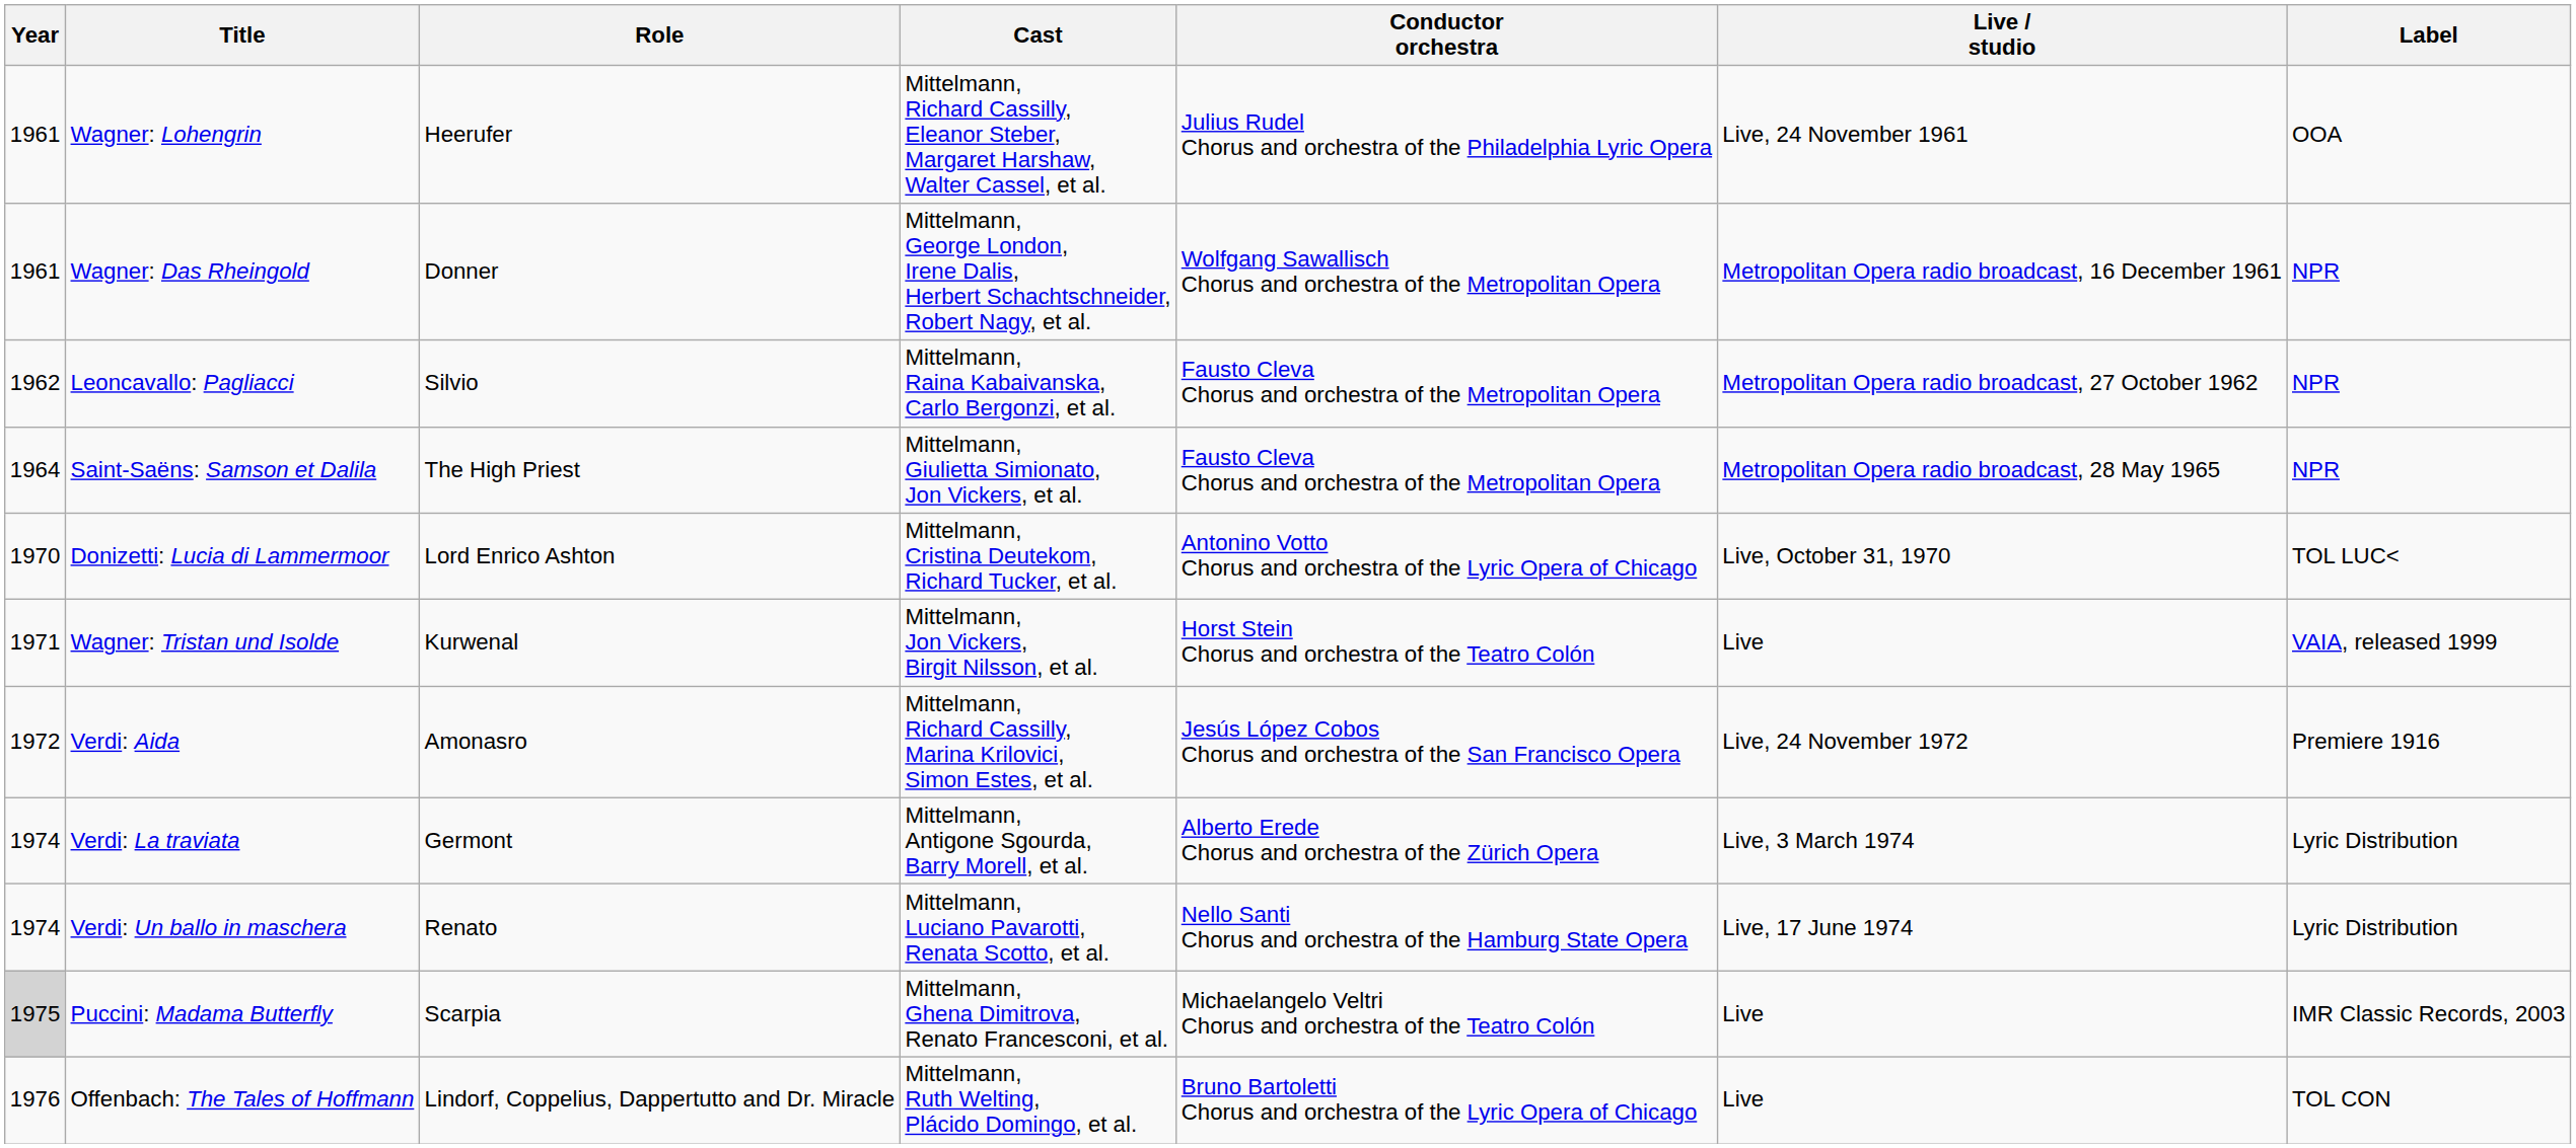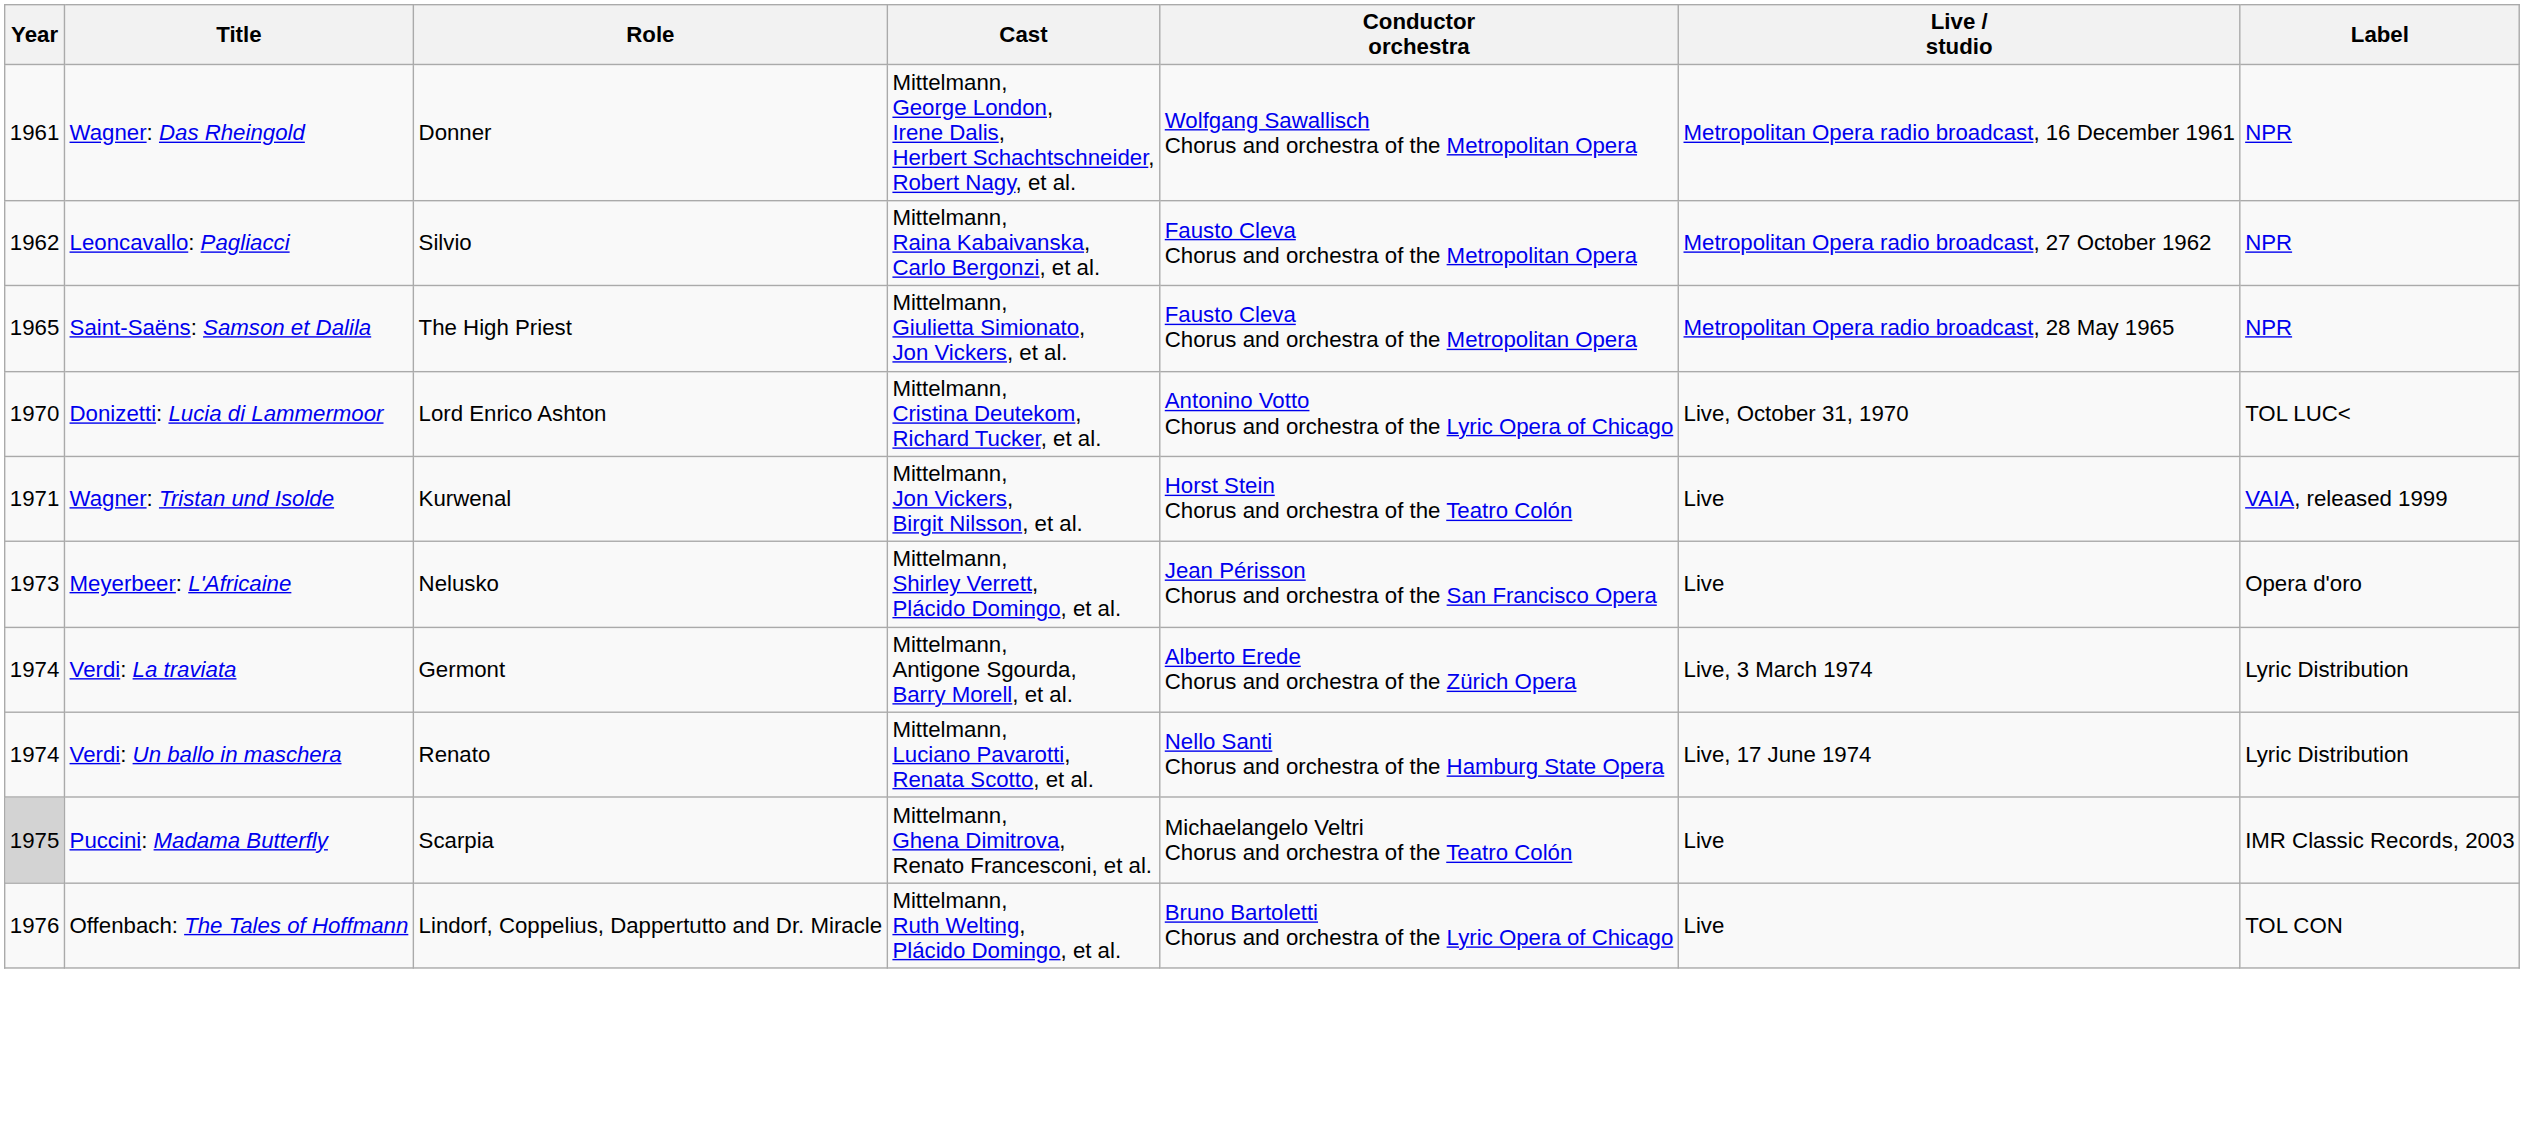 <table class="wikitable">
 <tr>
 <th>Year</th>
 <th>Title</th>
 <th>Role</th>
 <th>Cast</th>
 <th>Conductor<br>orchestra</th>
 <th>Live /<br>studio</th>
 <th>Label</th>
-</tr>
-<tr>
-<td>1961</td>
-<td><a href='#'>Wagner</a>: <em><a href='#'>Lohengrin</a></em></td>
-<td>Heerufer</td>
-<td>Mittelmann,<br><a href='#'>Richard Cassilly</a>,<br><a href='#'>Eleanor Steber</a>,<br><a href='#'>Margaret Harshaw</a>,<br> <a href='#'>Walter Cassel</a>, et al.</td>
-<td><a href='#'>Julius Rudel</a><br>Chorus and orchestra of the <a href='#'>Philadelphia Lyric Opera</a></td>
-<td>Live, 24 November 1961</td>
-<td>OOA</td>
 </tr>
 <tr>
 <td>1961</td>
 <td><a href='#'>Wagner</a>: <em><a href='#'>Das Rheingold</a></em></td>
 <td>Donner</td>
 <td>Mittelmann,<br><a href='#'>George London</a>,<br><a href='#'>Irene Dalis</a>,<br><a href='#'>Herbert Schachtschneider</a>,<br> <a href='#'>Robert Nagy</a>, et al.</td>
 <td><a href='#'>Wolfgang Sawallisch</a><br>Chorus and orchestra of the <a href='#'>Metropolitan Opera</a></td>
 <td><a href='#'>Metropolitan Opera radio broadcast</a>, 16 December 1961</td>
 <td><a href='#'>NPR</a></td>
 </tr>
 <tr>
 <td>1962</td>
 <td><a href='#'>Leoncavallo</a>: <em><a href='#'>Pagliacci</a></em></td>
 <td>Silvio</td>
 <td>Mittelmann,<br><a href='#'>Raina Kabaivanska</a>,<br> <a href='#'>Carlo Bergonzi</a>, et al.</td>
 <td><a href='#'>Fausto Cleva</a><br>Chorus and orchestra of the <a href='#'>Metropolitan Opera</a></td>
 <td><a href='#'>Metropolitan Opera radio broadcast</a>, 27 October 1962</td>
 <td><a href='#'>NPR</a></td>
 </tr>
 <tr>
-<td>1964</td>
+<td>1965</td>
 <td><a href='#'>Saint-Saëns</a>: <em><a href='#'>Samson et Dalila</a></em></td>
 <td>The High Priest</td>
 <td>Mittelmann,<br> <a href='#'>Giulietta Simionato</a>,<br> <a href='#'>Jon Vickers</a>, et al.</td>
 <td><a href='#'>Fausto Cleva</a><br>Chorus and orchestra of the <a href='#'>Metropolitan Opera</a></td>
 <td><a href='#'>Metropolitan Opera radio broadcast</a>, 28 May 1965</td>
 <td><a href='#'>NPR</a></td>
 </tr>
 <tr>
 <td>1970</td>
 <td><a href='#'>Donizetti</a>: <em><a href='#'>Lucia di Lammermoor</a></em></td>
 <td>Lord Enrico Ashton</td>
 <td>Mittelmann,<br><a href='#'>Cristina Deutekom</a>,<br><a href='#'>Richard Tucker</a>, et al.</td>
 <td><a href='#'>Antonino Votto</a><br>Chorus and orchestra of the <a href='#'>Lyric Opera of Chicago</a></td>
 <td>Live, October 31, 1970</td>
 <td>TOL LUC<</td>
 </tr>
 <tr>
 <td>1971</td>
 <td><a href='#'>Wagner</a>: <em><a href='#'>Tristan und Isolde</a></em></td>
 <td>Kurwenal</td>
 <td>Mittelmann,<br><a href='#'>Jon Vickers</a>,<br><a href='#'>Birgit Nilsson</a>, et al.</td>
 <td><a href='#'>Horst Stein</a><br>Chorus and orchestra of the <a href='#'>Teatro Colón</a></td>
 <td>Live</td>
 <td><a href='#'>VAIA</a>, released 1999</td>
 </tr>
 <tr>
-<td>1972</td>
-<td><a href='#'>Verdi</a>: <em><a href='#'>Aida</a></em></td>
-<td>Amonasro</td>
-<td>Mittelmann,<br><a href='#'>Richard Cassilly</a>,<br><a href='#'>Marina Krilovici</a>, <br> <a href='#'>Simon Estes</a>, et al.</td>
-<td><a href='#'>Jesús López Cobos</a><br>Chorus and orchestra of the <a href='#'>San Francisco Opera</a></td>
-<td>Live, 24 November 1972</td>
-<td>Premiere 1916</td>
+<td>1973</td>
+<td><a href='#'>Meyerbeer</a>: <em><a href='#'>L'Africaine</a></em></td>
+<td>Nelusko</td>
+<td>Mittelmann,<br><a href='#'>Shirley Verrett</a>,<br><a href='#'>Plácido Domingo</a>, et al.</td>
+<td><a href='#'>Jean Périsson</a><br>Chorus and orchestra of the <a href='#'>San Francisco Opera</a></td>
+<td>Live</td>
+<td>Opera d'oro</td>
 </tr>
 <tr>
 <td>1974</td>
 <td><a href='#'>Verdi</a>: <em><a href='#'>La traviata</a></em></td>
 <td>Germont</td>
 <td>Mittelmann,<br>Antigone Sgourda,<br><a href='#'>Barry Morell</a>, et al.</td>
 <td><a href='#'>Alberto Erede</a><br>Chorus and orchestra of the <a href='#'>Zürich Opera</a></td>
 <td>Live, 3 March 1974</td>
 <td>Lyric Distribution</td>
 </tr>
 <tr>
 <td>1974</td>
 <td><a href='#'>Verdi</a>: <em><a href='#'>Un ballo in maschera</a></em></td>
 <td>Renato</td>
 <td>Mittelmann,<br> <a href='#'>Luciano Pavarotti</a>,<br> <a href='#'>Renata Scotto</a>, et al.</td>
 <td><a href='#'>Nello Santi</a><br>Chorus and orchestra of the <a href='#'>Hamburg State Opera</a></td>
 <td>Live, 17 June 1974</td>
 <td>Lyric Distribution</td>
 </tr>
 <tr>
 <td style="background: lightgrey;">1975</td>
 <td><a href='#'>Puccini</a>: <em><a href='#'>Madama Butterfly</a></em></td>
 <td>Scarpia</td>
 <td>Mittelmann,<br> <a href='#'>Ghena Dimitrova</a>,<br> Renato Francesconi, et al.</td>
 <td>Michaelangelo Veltri<br>Chorus and orchestra of the <a href='#'>Teatro Colón</a></td>
 <td>Live</td>
 <td>IMR Classic Records, 2003</td>
 </tr>
 <tr>
 <td>1976</td>
 <td>Offenbach: <em><a href='#'>The Tales of Hoffmann</a></em></td>
 <td>Lindorf, Coppelius, Dappertutto and Dr. Miracle</td>
 <td>Mittelmann,<br><a href='#'>Ruth Welting</a>,<br><a href='#'>Plácido Domingo</a>, et al.</td>
 <td><a href='#'>Bruno Bartoletti</a><br>Chorus and orchestra of the <a href='#'>Lyric Opera of Chicago</a></td>
 <td>Live</td>
 <td>TOL CON</td>
 </tr>
 </table>
